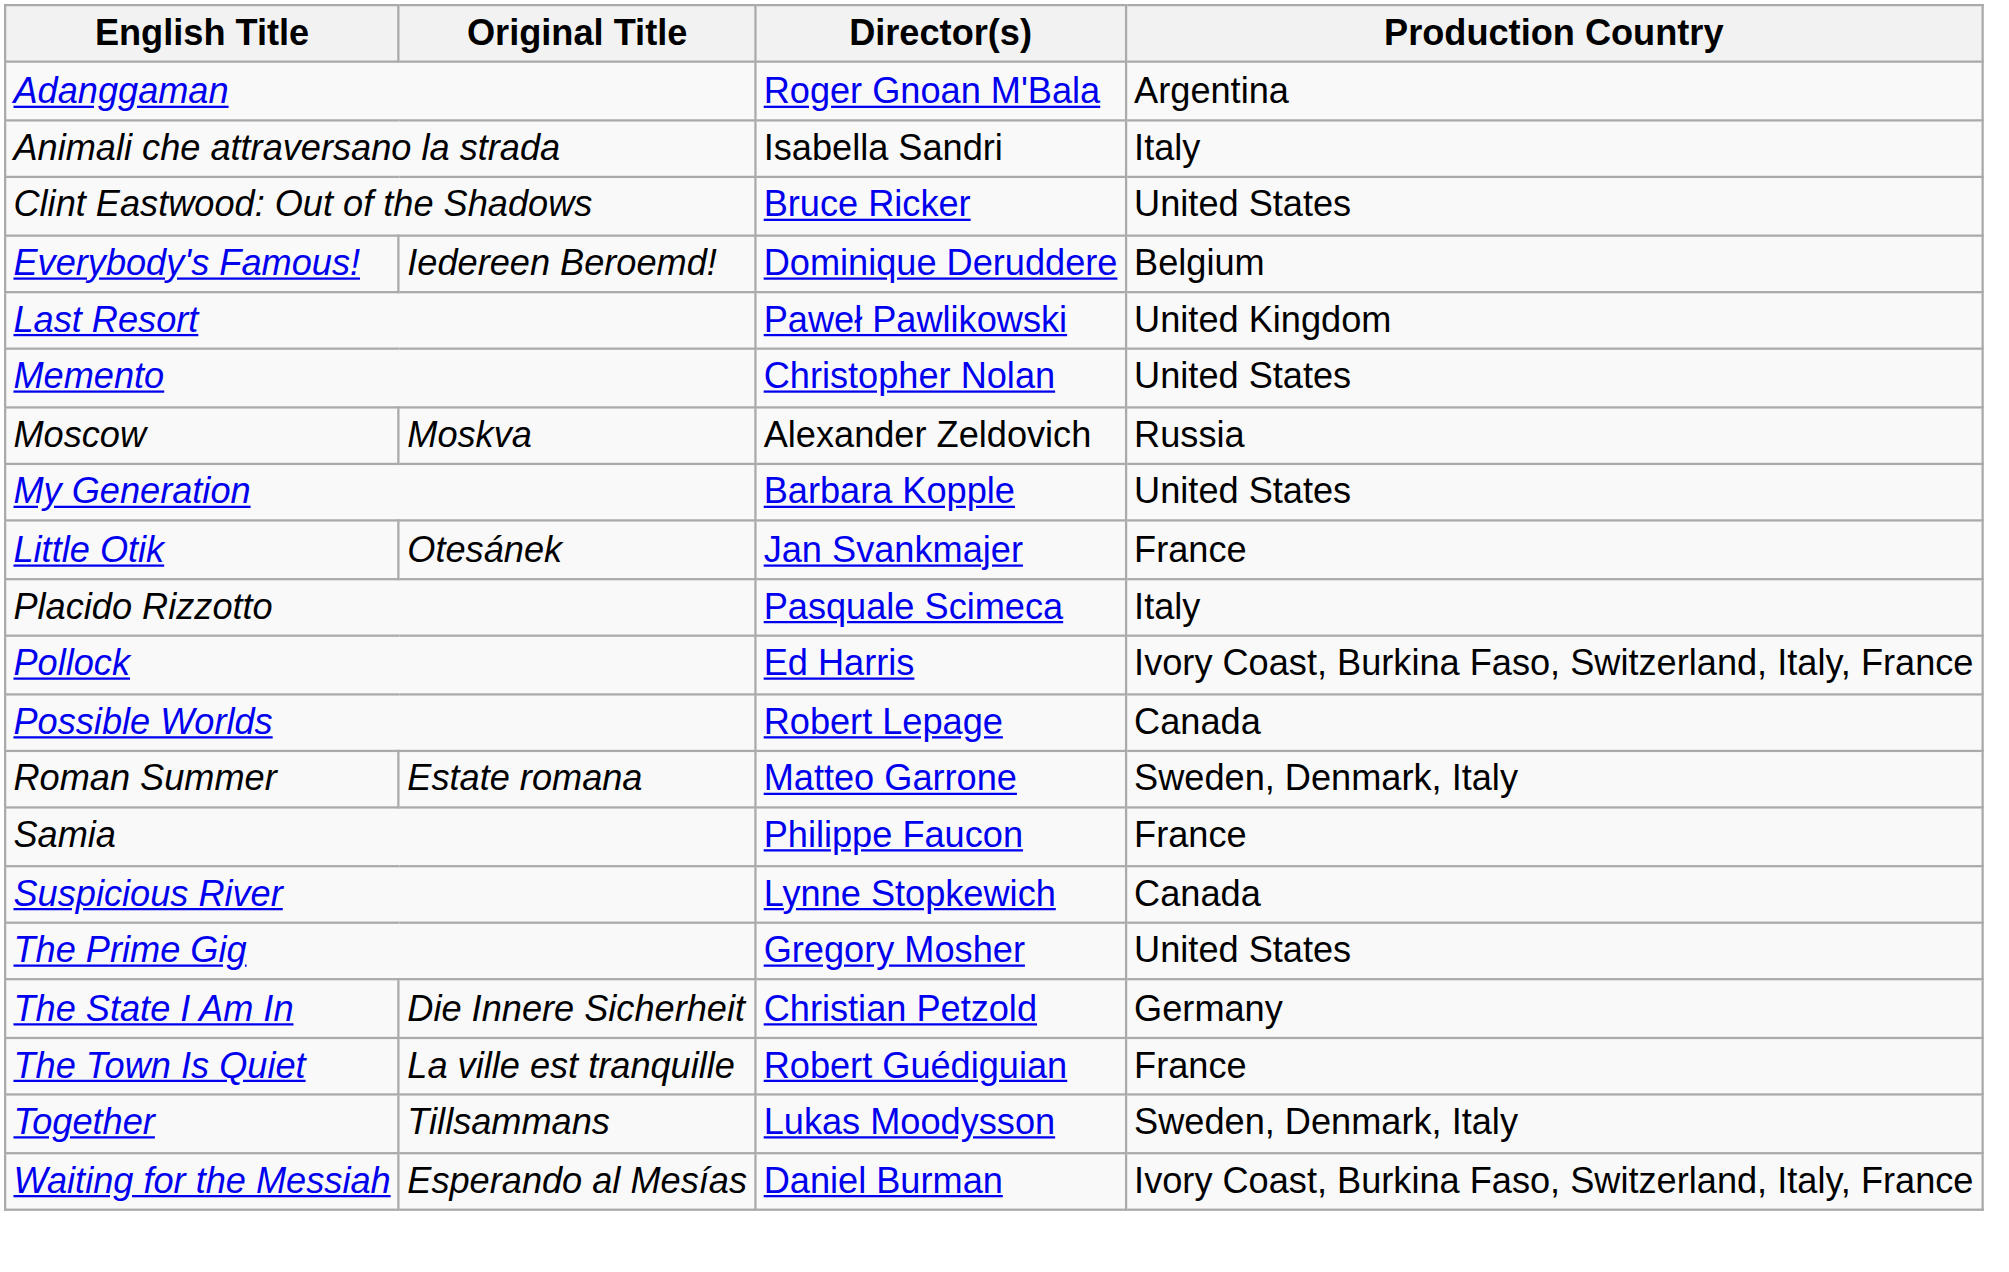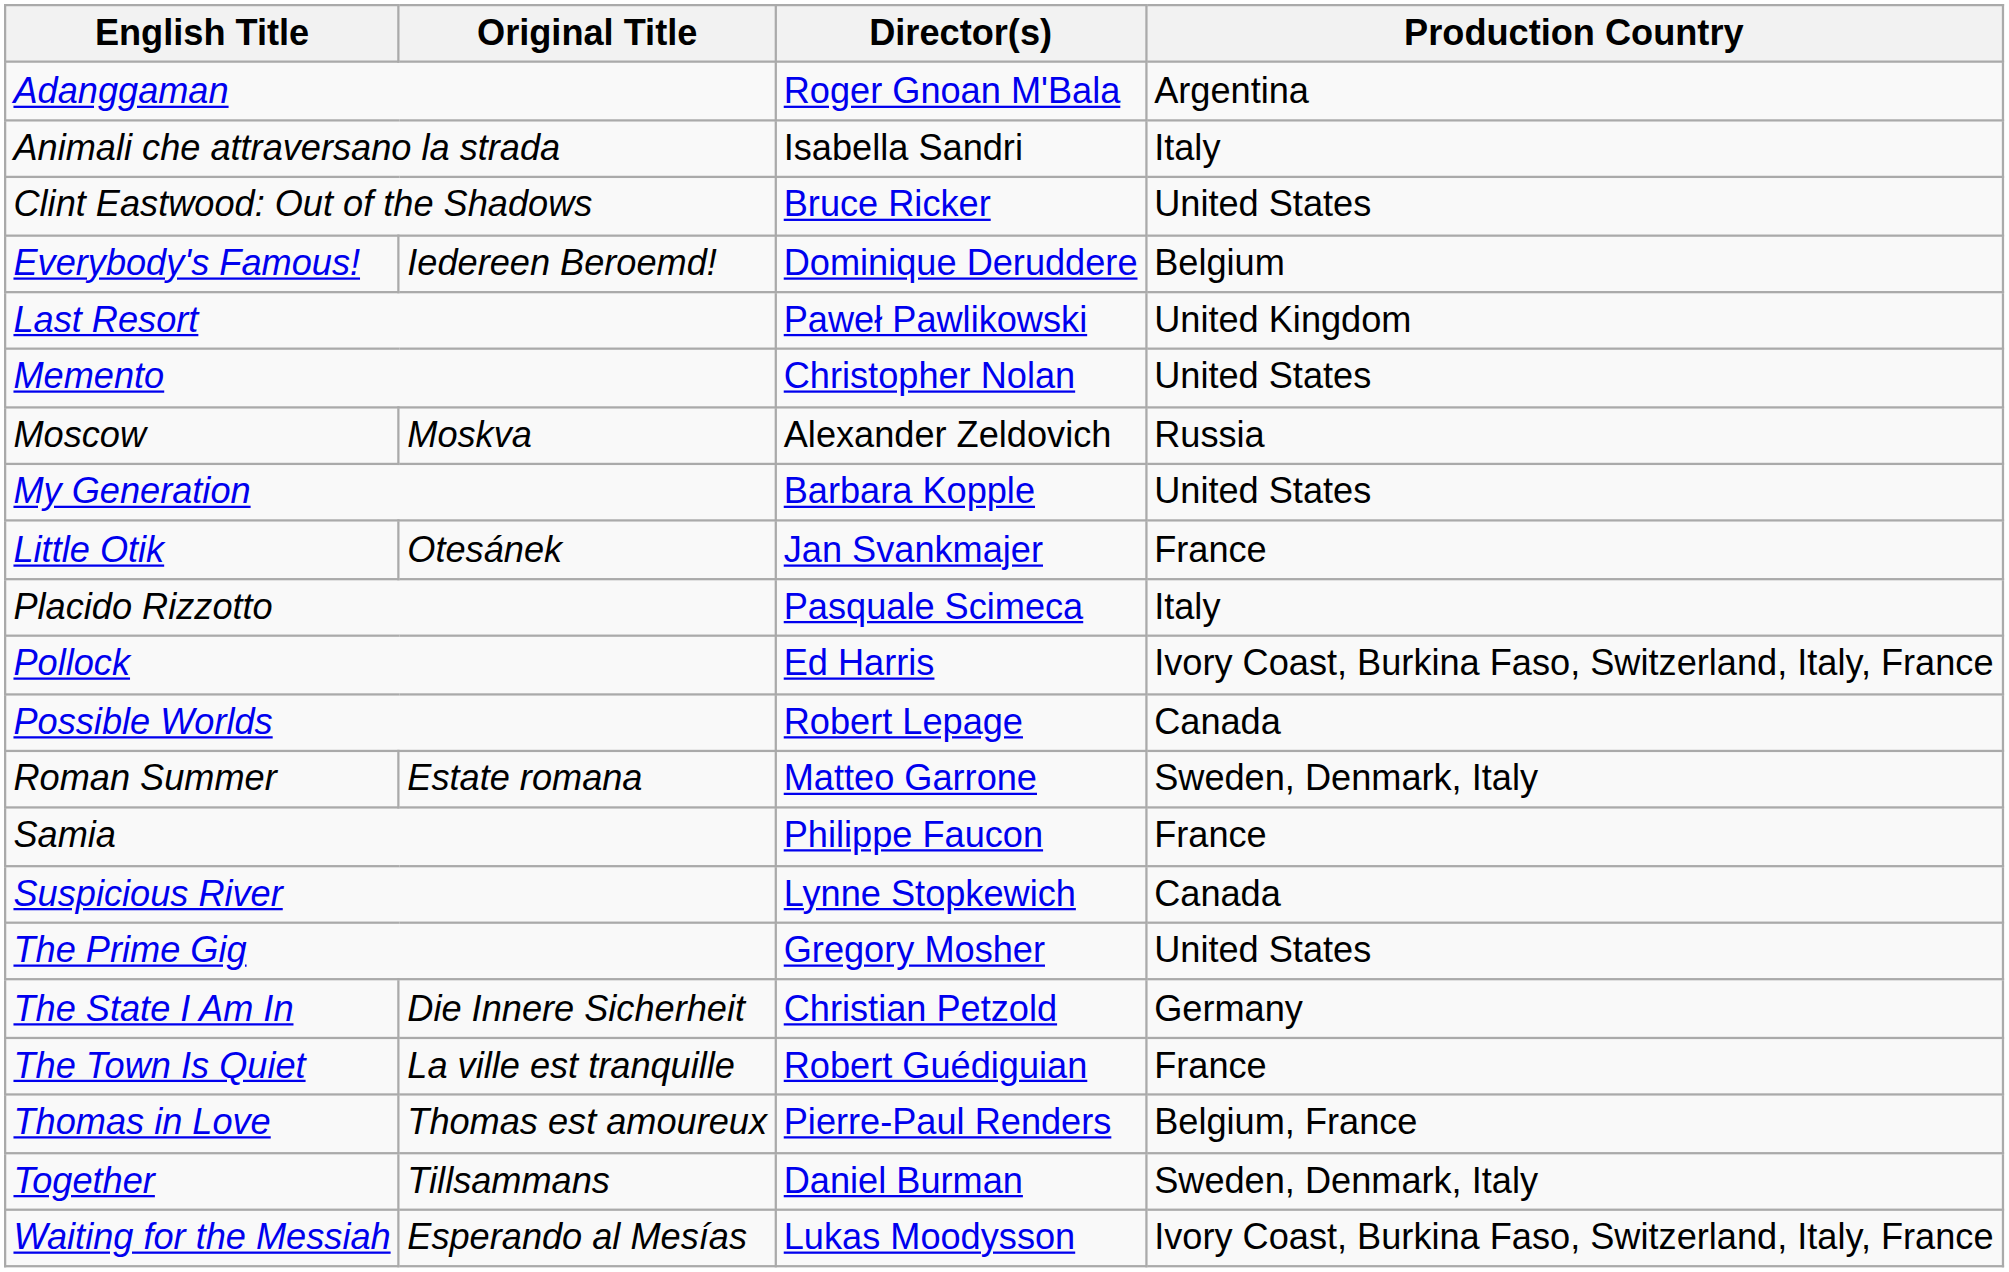 <table class="wikitable">
 <tr>
 <th>English Title</th>
 <th>Original Title</th>
 <th>Director(s)</th>
 <th>Production Country</th>
 </tr>
 <tr>
 <td colspan="2"><em><a href='#'>Adanggaman</a></em></td>
 <td><a href='#'>Roger Gnoan M'Bala</a></td>
 <td>Argentina</td>
 </tr>
 <tr>
 <td colspan="2"><em>Animali che attraversano la strada</em></td>
 <td>Isabella Sandri</td>
 <td>Italy</td>
 </tr>
 <tr>
 <td colspan="2"><em>Clint Eastwood: Out of the Shadows</em></td>
 <td><a href='#'>Bruce Ricker</a></td>
 <td>United States</td>
 </tr>
 <tr>
 <td><em><a href='#'>Everybody's Famous!</a></em></td>
 <td><em>Iedereen Beroemd!</em></td>
 <td><a href='#'>Dominique Deruddere</a></td>
 <td>Belgium</td>
 </tr>
 <tr>
 <td colspan="2"><em><a href='#'>Last Resort</a></em></td>
 <td><a href='#'>Paweł Pawlikowski</a></td>
 <td>United Kingdom</td>
 </tr>
 <tr>
 <td colspan="2"><em><a href='#'>Memento</a></em></td>
 <td><a href='#'>Christopher Nolan</a></td>
 <td>United States</td>
 </tr>
 <tr>
 <td><em>Moscow</em></td>
 <td><em>Moskva</em></td>
 <td>Alexander Zeldovich</td>
 <td>Russia</td>
 </tr>
 <tr>
 <td colspan="2"><em><a href='#'>My Generation</a></em></td>
 <td><a href='#'>Barbara Kopple</a></td>
 <td>United States</td>
 </tr>
 <tr>
 <td><em><a href='#'>Little Otik</a></em></td>
 <td><em>Otesánek</em></td>
 <td><a href='#'>Jan Svankmajer</a></td>
 <td>France</td>
 </tr>
 <tr>
 <td colspan="2"><em>Placido Rizzotto</em></td>
 <td><a href='#'>Pasquale Scimeca</a></td>
 <td>Italy</td>
 </tr>
 <tr>
 <td colspan="2"><em><a href='#'>Pollock</a></em></td>
 <td><a href='#'>Ed Harris</a></td>
 <td>Ivory Coast, Burkina Faso, Switzerland, Italy, France</td>
 </tr>
 <tr>
 <td colspan="2"><em><a href='#'>Possible Worlds</a></em></td>
 <td><a href='#'>Robert Lepage</a></td>
 <td>Canada</td>
 </tr>
 <tr>
 <td><em>Roman Summer</em></td>
 <td><em>Estate romana</em></td>
 <td><a href='#'>Matteo Garrone</a></td>
 <td>Sweden, Denmark, Italy</td>
 </tr>
 <tr>
 <td colspan="2"><em>Samia</em></td>
 <td><a href='#'>Philippe Faucon</a></td>
 <td>France</td>
 </tr>
 <tr>
 <td colspan="2"><em><a href='#'>Suspicious River</a></em></td>
 <td><a href='#'>Lynne Stopkewich</a></td>
 <td>Canada</td>
 </tr>
 <tr>
 <td colspan="2"><em><a href='#'>The Prime Gig</a></em></td>
 <td><a href='#'>Gregory Mosher</a></td>
 <td>United States</td>
 </tr>
 <tr>
 <td><em><a href='#'>The State I Am In</a></em></td>
 <td><em>Die Innere Sicherheit</em></td>
 <td><a href='#'>Christian Petzold</a></td>
 <td>Germany</td>
 </tr>
 <tr>
 <td><em><a href='#'>The Town Is Quiet</a></em></td>
 <td><em>La ville est tranquille</em></td>
 <td><a href='#'>Robert Guédiguian</a></td>
 <td>France</td>
 </tr>
 <tr>
+<td><em><a href='#'>Thomas in Love</a></em></td>
+<td><em>Thomas est amoureux</em></td>
+<td><a href='#'>Pierre-Paul Renders</a></td>
+<td>Belgium, France</td>
+</tr>
+<tr>
 <td><em><a href='#'>Together</a></em></td>
 <td><em>Tillsammans</em></td>
-<td><a href='#'>Lukas Moodysson</a></td>
+<td><a href='#'>Daniel Burman</a></td>
 <td>Sweden, Denmark, Italy</td>
 </tr>
 <tr>
 <td><em><a href='#'>Waiting for the Messiah</a></em></td>
 <td><em>Esperando al Mesías</em></td>
-<td><a href='#'>Daniel Burman</a></td>
+<td><a href='#'>Lukas Moodysson</a></td>
 <td>Ivory Coast, Burkina Faso, Switzerland, Italy, France</td>
 </tr>
 </table>
